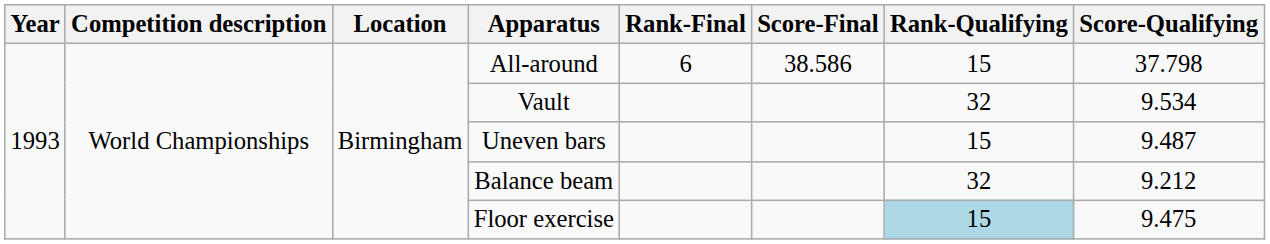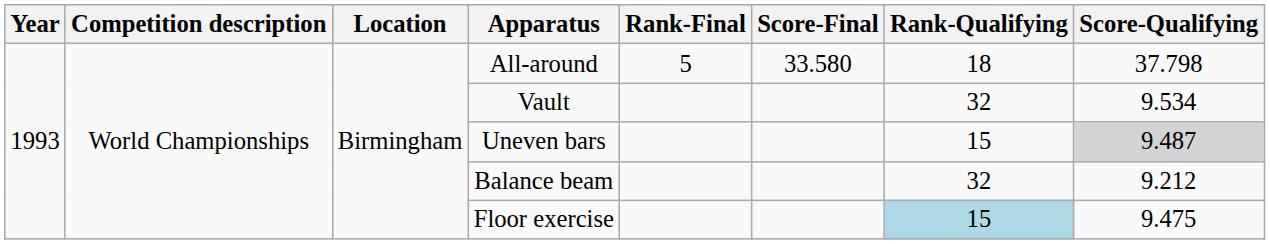 <table class="wikitable" style="text-align:center">
 <tr>
 <th>Year</th>
 <th>Competition description</th>
 <th>Location</th>
 <th>Apparatus</th>
 <th>Rank-Final</th>
 <th>Score-Final</th>
 <th>Rank-Qualifying</th>
 <th>Score-Qualifying</th>
 </tr>
 <tr>
 <td rowspan=5>1993</td>
 <td rowspan=5>World Championships</td>
 <td rowspan=5>Birmingham</td>
 <td>All-around</td>
-<td>6</td>
-<td>38.586</td>
-<td>15</td>
+<td>5</td>
+<td>33.580</td>
+<td>18</td>
 <td>37.798</td>
 </tr>
 <tr>
 <td>Vault</td>
 <td></td>
 <td></td>
 <td>32</td>
 <td>9.534</td>
 </tr>
 <tr>
 <td>Uneven bars</td>
 <td></td>
 <td></td>
 <td>15</td>
-<td>9.487</td>
+<td style="background: lightgrey;">9.487</td>
 </tr>
 <tr>
 <td>Balance beam</td>
 <td></td>
 <td></td>
 <td>32</td>
 <td>9.212</td>
 </tr>
 <tr>
 <td>Floor exercise</td>
 <td></td>
 <td></td>
 <td style="background: lightblue;">15</td>
 <td>9.475</td>
 </tr>
 </table>
